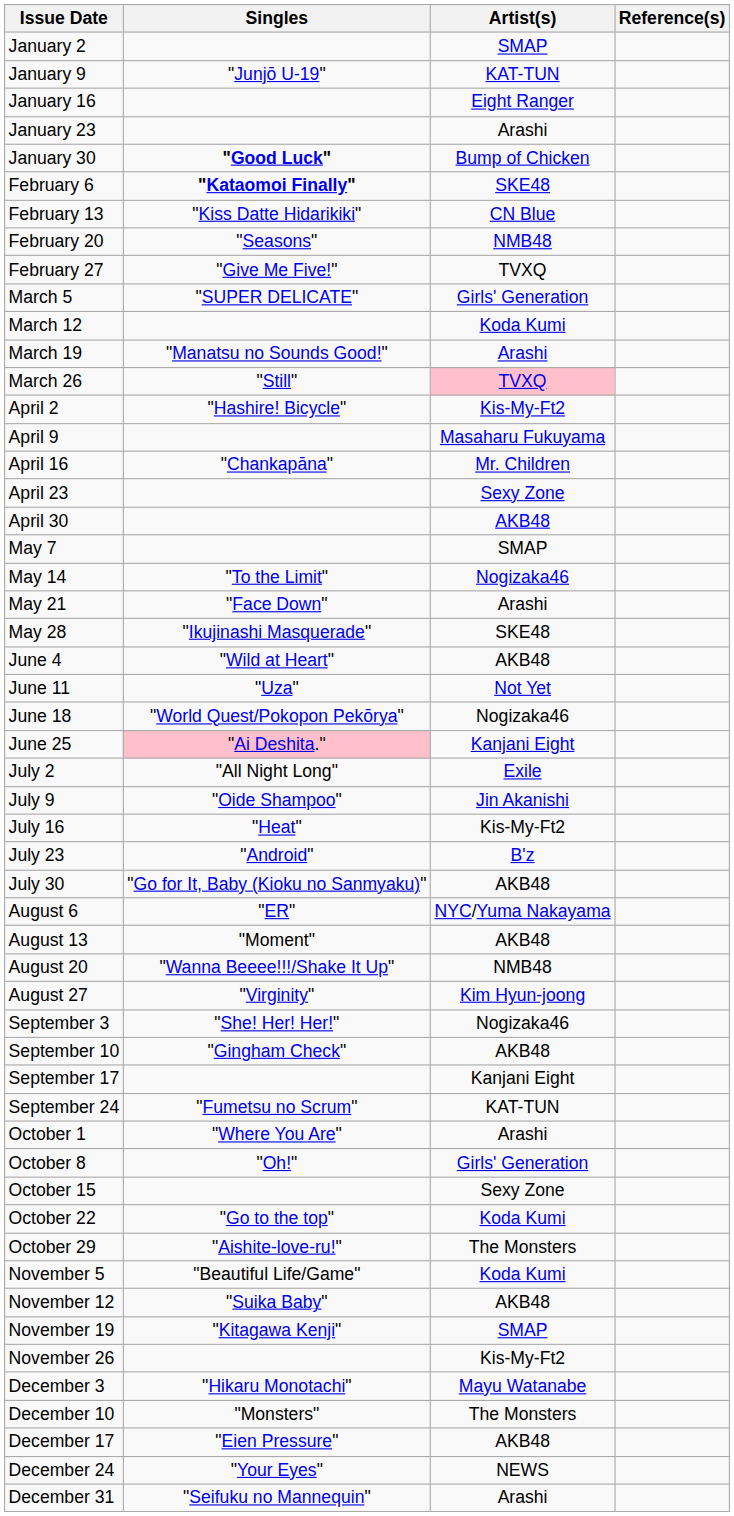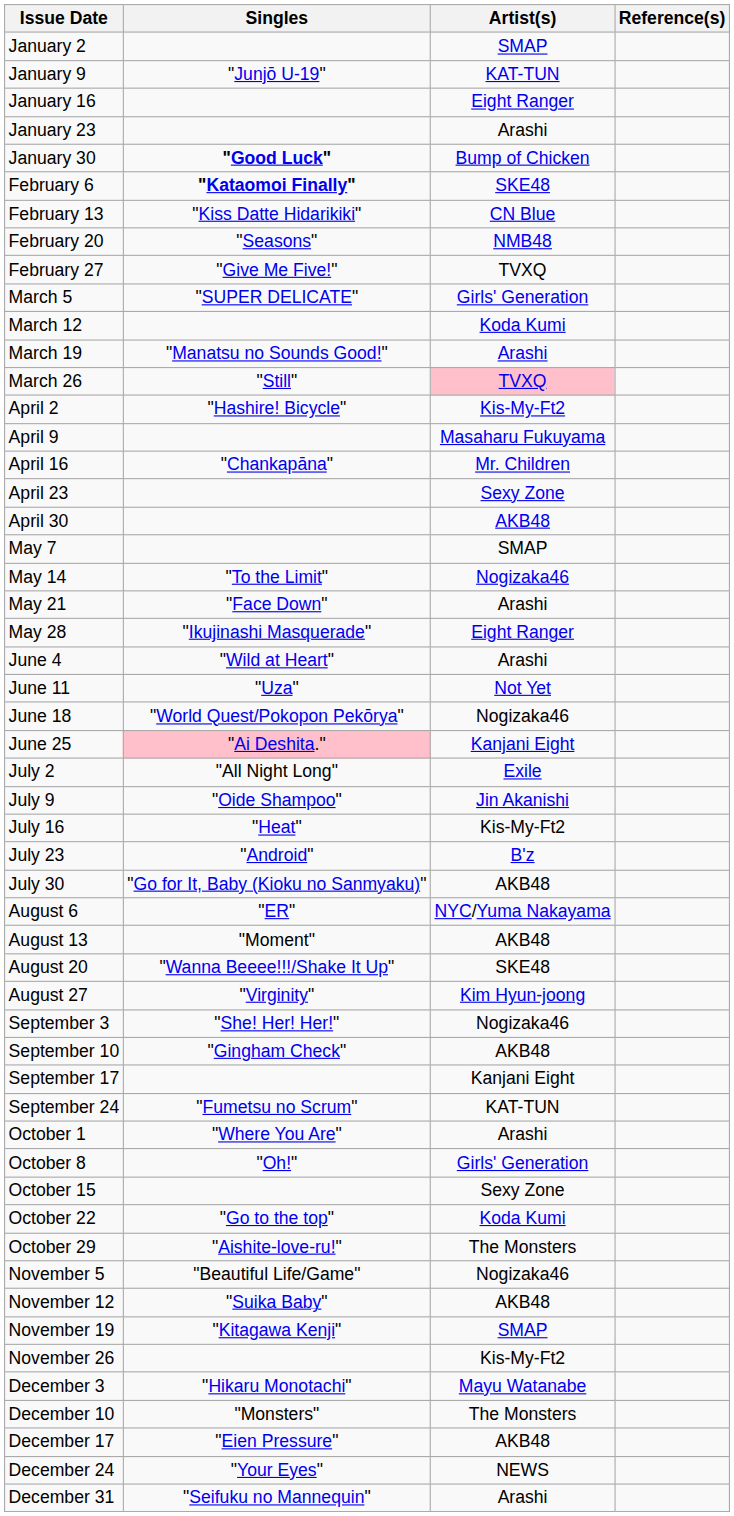 <table class="wikitable">
 <tr>
 <th style="text-align: center;">Issue Date</th>
 <th style="text-align: center;">Singles</th>
 <th style="text-align: center;">Artist(s)</th>
 <th style="text-align: center;">Reference(s)</th>
 </tr>
 <tr>
 <td>January 2</td>
 <td style="text-align: center;"></td>
 <td style="text-align: center;"><a href='#'>SMAP</a></td>
 <td style="text-align: center;"></td>
 </tr>
 <tr>
 <td>January 9</td>
 <td style="text-align: center;">"<a href='#'>Junjō U-19</a>"</td>
 <td style="text-align: center;"><a href='#'>KAT-TUN</a></td>
 <td style="text-align: center;"></td>
 </tr>
 <tr>
 <td>January 16</td>
 <td style="text-align: center;"></td>
 <td style="text-align: center;"><a href='#'>Eight Ranger</a></td>
 <td style="text-align: center;"></td>
 </tr>
 <tr>
 <td>January 23</td>
 <td style="text-align: center;"></td>
 <td style="text-align: center;">Arashi</td>
 <td style="text-align: center;"></td>
 </tr>
 <tr>
 <td>January 30</td>
 <td style="text-align: center;"><strong>"<a href='#'>Good Luck</a>"</strong></td>
 <td style="text-align: center;"><a href='#'>Bump of Chicken</a></td>
 <td style="text-align: center;"></td>
 </tr>
 <tr>
 <td>February 6</td>
 <td style="text-align: center;"><strong>"<a href='#'>Kataomoi Finally</a>"</strong></td>
 <td style="text-align: center;"><a href='#'>SKE48</a></td>
 <td style="text-align: center;"></td>
 </tr>
 <tr>
 <td>February 13</td>
 <td style="text-align: center;">"<a href='#'>Kiss Datte Hidarikiki</a>"</td>
 <td style="text-align: center;"><a href='#'>CN Blue</a></td>
 <td style="text-align: center;"></td>
 </tr>
 <tr>
 <td>February 20</td>
 <td style="text-align: center;">"<a href='#'>Seasons</a>"</td>
 <td style="text-align: center;"><a href='#'>NMB48</a></td>
 <td style="text-align: center;"></td>
 </tr>
 <tr>
 <td>February 27</td>
 <td style="text-align: center;">"<a href='#'>Give Me Five!</a>"</td>
 <td style="text-align: center;">TVXQ</td>
 <td style="text-align: center;"></td>
 </tr>
 <tr>
 <td>March 5</td>
 <td style="text-align: center;">"<a href='#'>SUPER DELICATE</a>"</td>
 <td style="text-align: center;"><a href='#'>Girls' Generation</a></td>
 <td style="text-align: center;"></td>
 </tr>
 <tr>
 <td>March 12</td>
 <td style="text-align: center;"></td>
 <td style="text-align: center;"><a href='#'>Koda Kumi</a></td>
 <td style="text-align: center;"></td>
 </tr>
 <tr>
 <td>March 19</td>
 <td style="text-align: center;">"<a href='#'>Manatsu no Sounds Good!</a>"</td>
 <td style="text-align: center;"><a href='#'>Arashi</a></td>
 <td style="text-align: center;"></td>
 </tr>
 <tr>
 <td>March 26</td>
 <td style="text-align: center;">"<a href='#'>Still</a>"</td>
 <td style="background: pink; text-align: center;"><a href='#'>TVXQ</a></td>
 <td style="text-align: center;"></td>
 </tr>
 <tr>
 <td>April 2</td>
 <td style="text-align: center;">"<a href='#'>Hashire! Bicycle</a>"</td>
 <td style="text-align: center;"><a href='#'>Kis-My-Ft2</a></td>
 <td style="text-align: center;"></td>
 </tr>
 <tr>
 <td>April 9</td>
 <td style="text-align: center;"></td>
 <td style="text-align: center;"><a href='#'>Masaharu Fukuyama</a></td>
 <td style="text-align: center;"></td>
 </tr>
 <tr>
 <td>April 16</td>
 <td style="text-align: center;">"<a href='#'>Chankapāna</a>"</td>
 <td style="text-align: center;"><a href='#'>Mr. Children</a></td>
 <td style="text-align: center;"></td>
 </tr>
 <tr>
 <td>April 23</td>
 <td style="text-align: center;"></td>
 <td style="text-align: center;"><a href='#'>Sexy Zone</a></td>
 <td style="text-align: center;"></td>
 </tr>
 <tr>
 <td>April 30</td>
 <td style="text-align: center;"></td>
 <td style="text-align: center;"><a href='#'>AKB48</a></td>
 <td style="text-align: center;"></td>
 </tr>
 <tr>
 <td>May 7</td>
 <td style="text-align: center;"></td>
 <td style="text-align: center;">SMAP</td>
 <td style="text-align: center;"></td>
 </tr>
 <tr>
 <td>May 14</td>
 <td style="text-align: center;">"<a href='#'>To the Limit</a>"</td>
 <td style="text-align: center;"><a href='#'>Nogizaka46</a></td>
 <td style="text-align: center;"></td>
 </tr>
 <tr>
 <td>May 21</td>
 <td style="text-align: center;">"<a href='#'>Face Down</a>"</td>
 <td style="text-align: center;">Arashi</td>
 <td style="text-align: center;"></td>
 </tr>
 <tr>
 <td>May 28</td>
 <td style="text-align: center;">"<a href='#'>Ikujinashi Masquerade</a>"</td>
-<td style="text-align: center;">SKE48</td>
+<td style="text-align: center;"><a href='#'>Eight Ranger</a></td>
 <td style="text-align: center;"></td>
 </tr>
 <tr>
 <td>June 4</td>
 <td style="text-align: center;">"<a href='#'>Wild at Heart</a>"</td>
-<td style="text-align: center;">AKB48</td>
+<td style="text-align: center;">Arashi</td>
 <td style="text-align: center;"></td>
 </tr>
 <tr>
 <td>June 11</td>
 <td style="text-align: center;">"<a href='#'>Uza</a>"</td>
 <td style="text-align: center;"><a href='#'>Not Yet</a></td>
 <td style="text-align: center;"></td>
 </tr>
 <tr>
 <td>June 18</td>
 <td style="text-align: center;">"<a href='#'>World Quest/Pokopon Pekōrya</a>"</td>
 <td style="text-align: center;">Nogizaka46</td>
 <td style="text-align: center;"></td>
 </tr>
 <tr>
 <td>June 25</td>
 <td style="background: pink; text-align: center;">"<a href='#'>Ai Deshita</a>."</td>
 <td style="text-align: center;"><a href='#'>Kanjani Eight</a></td>
 <td style="text-align: center;"></td>
 </tr>
 <tr>
 <td>July 2</td>
 <td style="text-align: center;">"All Night Long"</td>
 <td style="text-align: center;"><a href='#'>Exile</a></td>
 <td style="text-align: center;"></td>
 </tr>
 <tr>
 <td>July 9</td>
 <td style="text-align: center;">"<a href='#'>Oide Shampoo</a>"</td>
 <td style="text-align: center;"><a href='#'>Jin Akanishi</a></td>
 <td style="text-align: center;"></td>
 </tr>
 <tr>
 <td>July 16</td>
 <td style="text-align: center;">"<a href='#'>Heat</a>"</td>
 <td style="text-align: center;">Kis-My-Ft2</td>
 <td style="text-align: center;"></td>
 </tr>
 <tr>
 <td>July 23</td>
 <td style="text-align: center;">"<a href='#'>Android</a>"</td>
 <td style="text-align: center;"><a href='#'>B'z</a></td>
 <td style="text-align: center;"></td>
 </tr>
 <tr>
 <td>July 30</td>
 <td style="text-align: center;">"<a href='#'>Go for It, Baby (Kioku no Sanmyaku)</a>"</td>
 <td style="text-align: center;">AKB48</td>
 <td style="text-align: center;"></td>
 </tr>
 <tr>
 <td>August 6</td>
 <td style="text-align: center;">"<a href='#'>ER</a>"</td>
 <td style="text-align: center;"><a href='#'>NYC</a>/<a href='#'>Yuma Nakayama</a></td>
 <td style="text-align: center;"></td>
 </tr>
 <tr>
 <td>August 13</td>
 <td style="text-align: center;">"Moment"</td>
 <td style="text-align: center;">AKB48</td>
 <td style="text-align: center;"></td>
 </tr>
 <tr>
 <td>August 20</td>
 <td style="text-align: center;">"<a href='#'>Wanna Beeee!!!/Shake It Up</a>"</td>
-<td style="text-align: center;">NMB48</td>
+<td style="text-align: center;">SKE48</td>
 <td style="text-align: center;"></td>
 </tr>
 <tr>
 <td>August 27</td>
 <td style="text-align: center;">"<a href='#'>Virginity</a>"</td>
 <td style="text-align: center;"><a href='#'>Kim Hyun-joong</a></td>
 <td style="text-align: center;"></td>
 </tr>
 <tr>
 <td>September 3</td>
 <td style="text-align: center;">"<a href='#'>She! Her! Her!</a>"</td>
 <td style="text-align: center;">Nogizaka46</td>
 <td style="text-align: center;"></td>
 </tr>
 <tr>
 <td>September 10</td>
 <td style="text-align: center;">"<a href='#'>Gingham Check</a>"</td>
 <td style="text-align: center;">AKB48</td>
 <td style="text-align: center;"></td>
 </tr>
 <tr>
 <td>September 17</td>
 <td style="text-align: center;"></td>
 <td style="text-align: center;">Kanjani Eight</td>
 <td style="text-align: center;"></td>
 </tr>
 <tr>
 <td>September 24</td>
 <td style="text-align: center;">"<a href='#'>Fumetsu no Scrum</a>"</td>
 <td style="text-align: center;">KAT-TUN</td>
 <td style="text-align: center;"></td>
 </tr>
 <tr>
 <td>October 1</td>
 <td style="text-align: center;">"<a href='#'>Where You Are</a>"</td>
 <td style="text-align: center;">Arashi</td>
 <td style="text-align: center;"></td>
 </tr>
 <tr>
 <td>October 8</td>
 <td style="text-align: center;">"<a href='#'>Oh!</a>"</td>
 <td style="text-align: center;"><a href='#'>Girls' Generation</a></td>
 <td style="text-align: center;"></td>
 </tr>
 <tr>
 <td>October 15</td>
 <td style="text-align: center;"></td>
 <td style="text-align: center;">Sexy Zone</td>
 <td style="text-align: center;"></td>
 </tr>
 <tr>
 <td>October 22</td>
 <td style="text-align: center;">"<a href='#'>Go to the top</a>"</td>
 <td style="text-align: center;"><a href='#'>Koda Kumi</a></td>
 <td style="text-align: center;"></td>
 </tr>
 <tr>
 <td>October 29</td>
 <td style="text-align: center;">"<a href='#'>Aishite-love-ru!</a>"</td>
 <td style="text-align: center;">The Monsters</td>
 <td style="text-align: center;"></td>
 </tr>
 <tr>
 <td>November 5</td>
 <td style="text-align: center;">"Beautiful Life/Game"</td>
-<td style="text-align: center;"><a href='#'>Koda Kumi</a></td>
+<td style="text-align: center;">Nogizaka46</td>
 <td style="text-align: center;"></td>
 </tr>
 <tr>
 <td>November 12</td>
 <td style="text-align: center;">"<a href='#'>Suika Baby</a>"</td>
 <td style="text-align: center;">AKB48</td>
 <td style="text-align: center;"></td>
 </tr>
 <tr>
 <td>November 19</td>
 <td style="text-align: center;">"<a href='#'>Kitagawa Kenji</a>"</td>
 <td style="text-align: center;"><a href='#'>SMAP</a></td>
 <td style="text-align: center;"></td>
 </tr>
 <tr>
 <td>November 26</td>
 <td style="text-align: center;"></td>
 <td style="text-align: center;">Kis-My-Ft2</td>
 <td style="text-align: center;"></td>
 </tr>
 <tr>
 <td>December 3</td>
 <td style="text-align: center;">"<a href='#'>Hikaru Monotachi</a>"</td>
 <td style="text-align: center;"><a href='#'>Mayu Watanabe</a></td>
 <td style="text-align: center;"></td>
 </tr>
 <tr>
 <td>December 10</td>
 <td style="text-align: center;">"Monsters"</td>
 <td style="text-align: center;">The Monsters</td>
 <td style="text-align: center;"></td>
 </tr>
 <tr>
 <td>December 17</td>
 <td style="text-align: center;">"<a href='#'>Eien Pressure</a>"</td>
 <td style="text-align: center;">AKB48</td>
 <td style="text-align: center;"></td>
 </tr>
 <tr>
 <td>December 24</td>
 <td style="text-align: center;">"<a href='#'>Your Eyes</a>"</td>
 <td style="text-align: center;">NEWS</td>
 <td style="text-align: center;"></td>
 </tr>
 <tr>
 <td>December 31</td>
 <td style="text-align: center;">"<a href='#'>Seifuku no Mannequin</a>"</td>
 <td style="text-align: center;">Arashi</td>
 <td style="text-align: center;"></td>
 </tr>
 </table>
